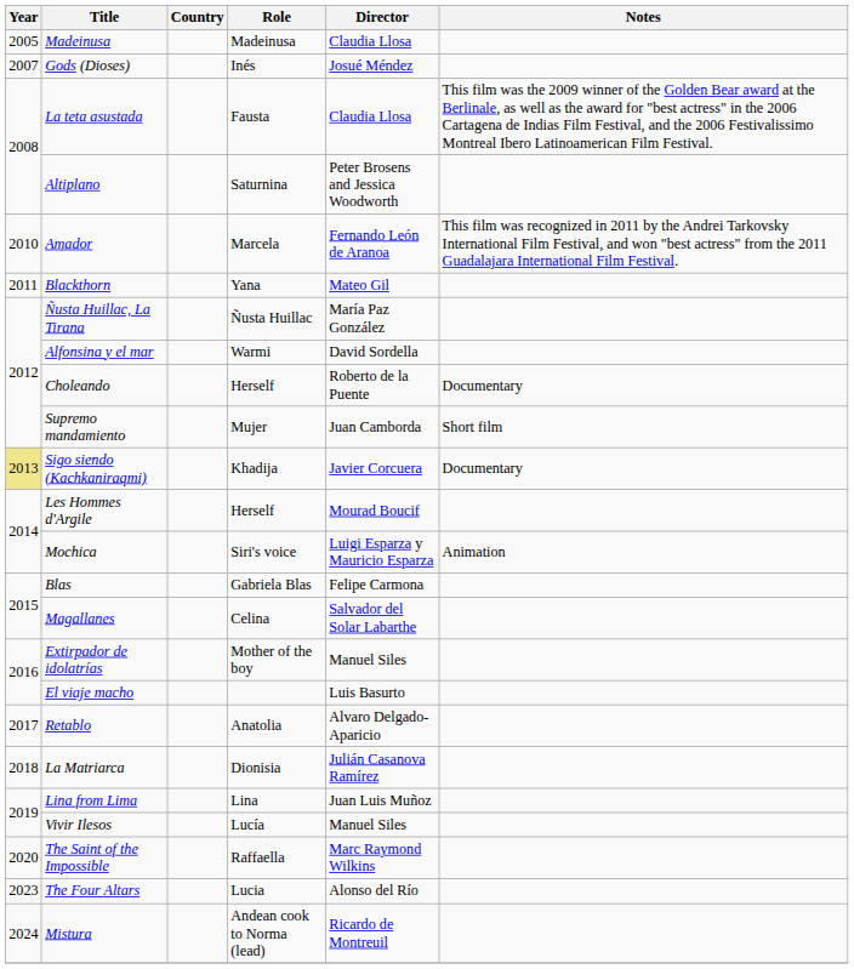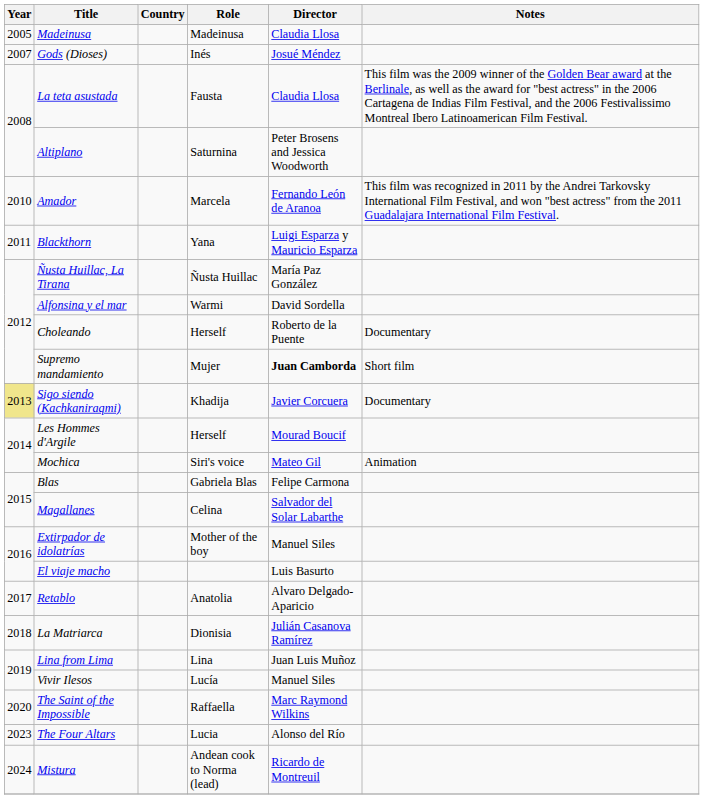 <table class="wikitable" style="font-size:95%;">
 <tr style="text-align:center;">
 <th>Year</th>
 <th>Title</th>
 <th>Country</th>
 <th>Role</th>
 <th>Director</th>
 <th>Notes</th>
 </tr>
 <tr>
 <td>2005</td>
 <td><em><a href='#'>Madeinusa</a></em></td>
 <td></td>
 <td>Madeinusa</td>
 <td><a href='#'>Claudia Llosa</a></td>
 <td></td>
 </tr>
 <tr>
 <td>2007</td>
 <td><em><a href='#'>Gods</a> (Dioses)</em></td>
 <td></td>
 <td>Inés</td>
 <td><a href='#'>Josué Méndez</a></td>
 <td></td>
 </tr>
 <tr>
 <td rowspan=2>2008</td>
 <td><em><a href='#'>La teta asustada</a></em></td>
 <td></td>
 <td>Fausta</td>
 <td><a href='#'>Claudia Llosa</a></td>
 <td>This film was the 2009 winner of the <a href='#'>Golden Bear award</a> at the <a href='#'>Berlinale</a>, as well as the award for "best actress" in the 2006 Cartagena de Indias Film Festival, and the 2006 Festivalissimo Montreal Ibero Latinoamerican Film Festival.</td>
 </tr>
 <tr>
 <td><em><a href='#'>Altiplano</a></em></td>
 <td></td>
 <td>Saturnina</td>
 <td>Peter Brosens and Jessica Woodworth</td>
 <td></td>
 </tr>
 <tr>
 <td>2010</td>
 <td><em><a href='#'>Amador</a></em></td>
 <td></td>
 <td>Marcela</td>
 <td><a href='#'>Fernando León de Aranoa</a></td>
 <td>This film was recognized in 2011 by the Andrei Tarkovsky International Film Festival, and won "best actress" from the 2011 <a href='#'>Guadalajara International Film Festival</a>.</td>
 </tr>
 <tr>
 <td>2011</td>
 <td><em><a href='#'>Blackthorn</a></em></td>
 <td></td>
 <td>Yana</td>
-<td><a href='#'>Mateo Gil</a></td>
+<td><a href='#'>Luigi Esparza</a> y <a href='#'>Mauricio Esparza</a></td>
 <td></td>
 </tr>
 <tr>
 <td rowspan="4">2012</td>
 <td><em><a href='#'>Ñusta Huillac, La Tirana</a></em></td>
 <td></td>
 <td>Ñusta Huillac</td>
 <td>María Paz González</td>
 <td></td>
 </tr>
 <tr>
 <td><em><a href='#'>Alfonsina y el mar</a></em></td>
 <td></td>
 <td>Warmi</td>
 <td>David Sordella</td>
 <td></td>
 </tr>
 <tr>
 <td><em>Choleando</em></td>
 <td></td>
 <td>Herself</td>
 <td>Roberto de la Puente</td>
 <td>Documentary</td>
 </tr>
 <tr>
 <td><em>Supremo mandamiento</em></td>
 <td></td>
 <td>Mujer</td>
-<td>Juan Camborda</td>
+<td><strong>Juan Camborda</strong></td>
 <td>Short film</td>
 </tr>
 <tr>
 <td style="background: khaki;">2013</td>
 <td><em><a href='#'>Sigo siendo (Kachkaniraqmi)</a></em></td>
 <td></td>
 <td>Khadija</td>
 <td><a href='#'>Javier Corcuera</a></td>
 <td>Documentary</td>
 </tr>
 <tr>
 <td rowspan="2">2014</td>
 <td><em>Les Hommes d'Argile</em></td>
 <td></td>
 <td>Herself</td>
 <td><a href='#'>Mourad Boucif</a></td>
 <td></td>
 </tr>
 <tr>
 <td><em>Mochica</em></td>
 <td></td>
 <td>Siri's voice</td>
-<td><a href='#'>Luigi Esparza</a> y <a href='#'>Mauricio Esparza</a></td>
+<td><a href='#'>Mateo Gil</a></td>
 <td>Animation</td>
 </tr>
 <tr>
 <td rowspan="2">2015</td>
 <td><em>Blas</em></td>
 <td></td>
 <td>Gabriela Blas</td>
 <td>Felipe Carmona</td>
 <td></td>
 </tr>
 <tr>
 <td><em><a href='#'>Magallanes</a></em></td>
 <td></td>
 <td>Celina</td>
 <td><a href='#'>Salvador del Solar Labarthe</a></td>
 <td></td>
 </tr>
 <tr>
 <td rowspan="2">2016</td>
 <td><em><a href='#'>Extirpador de idolatrías</a></em></td>
 <td></td>
 <td>Mother of the boy</td>
 <td>Manuel Siles</td>
 <td></td>
 </tr>
 <tr>
 <td><em><a href='#'>El viaje macho</a></em></td>
 <td></td>
 <td></td>
 <td>Luis Basurto</td>
 <td></td>
 </tr>
 <tr>
 <td>2017</td>
 <td><em><a href='#'>Retablo</a></em></td>
 <td></td>
 <td>Anatolia</td>
 <td>Alvaro Delgado-Aparicio</td>
 <td></td>
 </tr>
 <tr>
 <td>2018</td>
 <td><em>La Matriarca</em></td>
 <td></td>
 <td>Dionisia</td>
 <td><a href='#'>Julián Casanova Ramírez</a></td>
 <td></td>
 </tr>
 <tr>
 <td rowspan="2">2019</td>
 <td><em><a href='#'>Lina from Lima</a></em></td>
 <td>  </td>
 <td>Lina</td>
 <td>Juan Luis Muñoz</td>
 <td></td>
 </tr>
 <tr>
 <td><em>Vivir Ilesos</em></td>
 <td> </td>
 <td>Lucía</td>
 <td>Manuel Siles</td>
 <td></td>
 </tr>
 <tr>
 <td>2020</td>
 <td><em><a href='#'>The Saint of the Impossible</a></em></td>
 <td></td>
 <td>Raffaella</td>
 <td><a href='#'>Marc Raymond Wilkins</a></td>
 <td></td>
 </tr>
 <tr>
 <td>2023</td>
 <td><em><a href='#'>The Four Altars</a></em></td>
 <td></td>
 <td>Lucia</td>
 <td>Alonso del Río</td>
 <td></td>
 </tr>
 <tr>
 <td>2024</td>
 <td><em><a href='#'>Mistura</a></em></td>
 <td></td>
 <td>Andean cook to Norma (lead)</td>
 <td><a href='#'>Ricardo de Montreuil</a></td>
 <td></td>
 </tr>
 <tr>
 </tr>
 </table>
